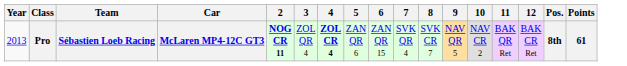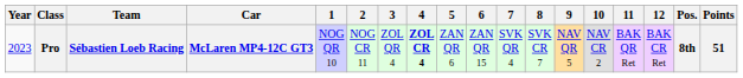 <table class="wikitable" border="1" style="text-align:center; font-size:90%;">
 <tr>
 <th>Year</th>
 <th>Class</th>
 <th>Team</th>
 <th>Car</th>
+<th>1</th>
 <th>2</th>
 <th>3</th>
 <th>4</th>
 <th>5</th>
 <th>6</th>
 <th>7</th>
 <th>8</th>
 <th>9</th>
 <th>10</th>
 <th>11</th>
 <th>12</th>
 <th>Pos.</th>
 <th>Points</th>
 </tr>
 <tr>
-<td><a href='#'>2013</a></td>
+<td><a href='#'>2023</a></td>
 <th>Pro</th>
 <th><a href='#'>Sébastien Loeb Racing</a></th>
 <th><a href='#'>McLaren MP4-12C GT3</a></th>
-<td style="background:#DFFFDF;"><strong><a href='#'>NOG<br>CR</a><br><small>11<br></small></strong></td>
+<td style="background:#CFCFFF;"><a href='#'>NOG<br>QR</a><br><small>10<br></small></td>
+<td style="background:#DFFFDF;"><a href='#'>NOG<br>CR</a><br><small>11<br></small></td>
 <td style="background:#DFFFDF;"><a href='#'>ZOL<br>QR</a><br><small>4<br></small></td>
 <td style="background:#DFFFDF;"><strong><a href='#'>ZOL<br>CR</a><br><small>4<br></small></strong></td>
 <td style="background:#DFFFDF;"><a href='#'>ZAN<br>QR</a><br><small>6<br></small></td>
 <td style="background:#DFFFDF;"><a href='#'>ZAN<br>QR</a><br><small>15<br></small></td>
 <td style="background:#DFFFDF;"><a href='#'>SVK<br>QR</a><br><small>4<br></small></td>
 <td style="background:#DFFFDF;"><a href='#'>SVK<br>CR</a><br><small>7<br></small></td>
 <td style="background:#FFDF9F;"><a href='#'>NAV<br>QR</a><br><small>5<br></small></td>
 <td style="background:#DFDFDF;"><a href='#'>NAV<br>CR</a><br><small>2<br></small></td>
 <td style="background:#EFCFFF;"><a href='#'>BAK<br>QR</a><br><small>Ret<br></small></td>
 <td style="background:#EFCFFF;"><a href='#'>BAK<br>CR</a><br><small>Ret<br></small></td>
 <th>8th</th>
-<th>61</th>
+<th>51</th>
 </tr>
 </table>
